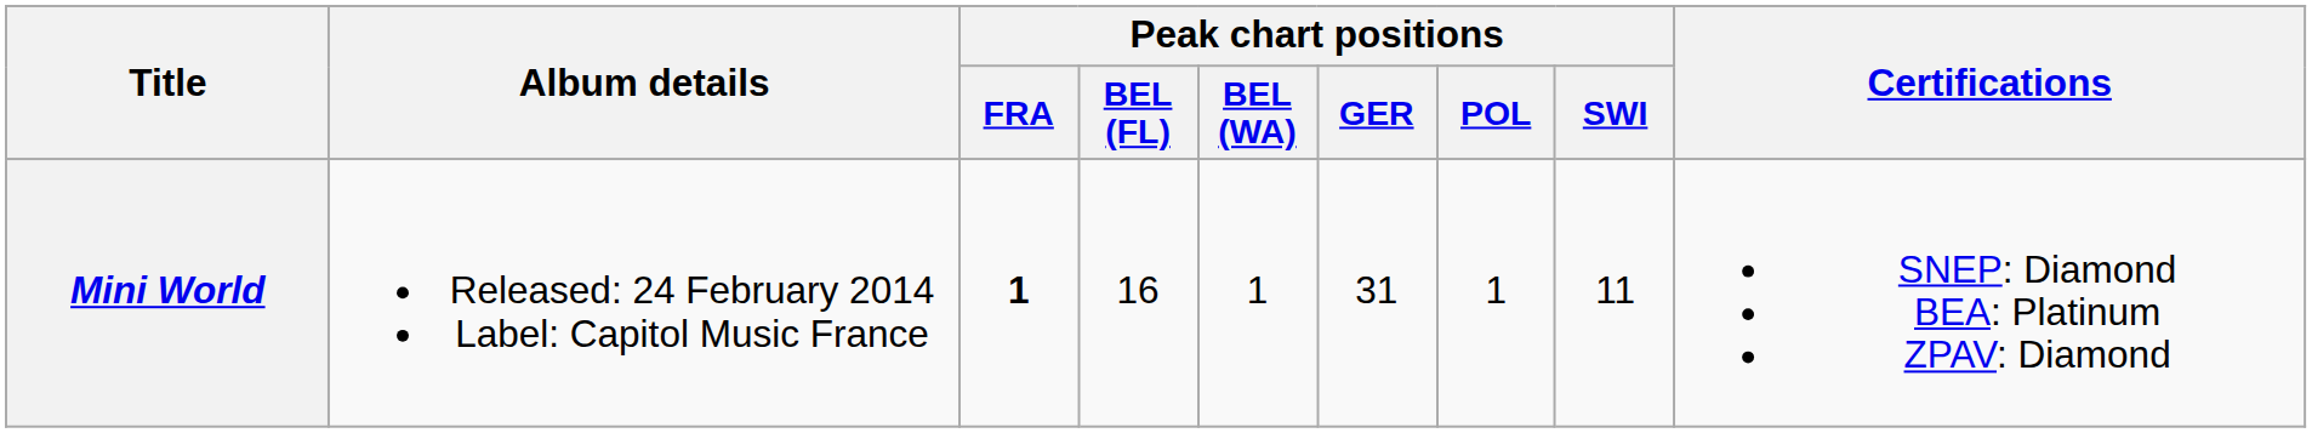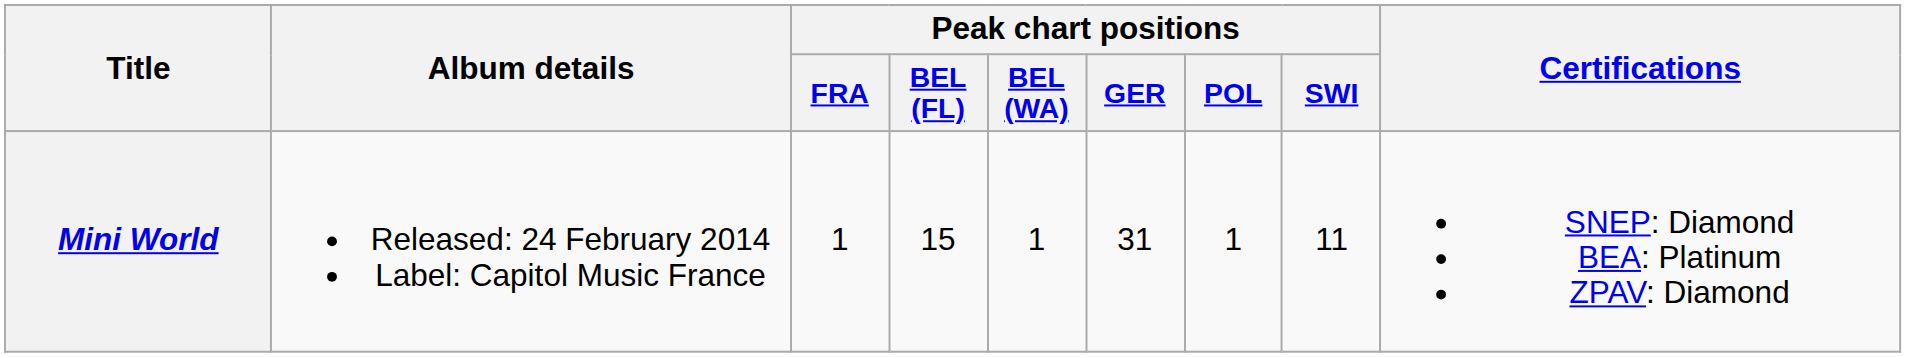 <table class="wikitable plainrowheaders" style="text-align:center;" border="1">
 <tr>
 <th scope="col" rowspan="2" style="width:8em;">Title</th>
 <th scope="col" rowspan="2" style="width:16em;">Album details</th>
 <th scope="col" colspan="6">Peak chart positions</th>
 <th scope="col" rowspan="2" style="width:16em;"><a href='#'>Certifications</a></th>
 </tr>
 <tr>
 <th scope="col" style="width:3em;font-size:90%;"><a href='#'>FRA</a><br></th>
 <th scope="col" style="width:3em;font-size:90%;"><a href='#'>BEL<br>(FL)</a><br></th>
 <th scope="col" style="width:3em;font-size:90%;"><a href='#'>BEL<br>(WA)</a><br></th>
 <th scope="col" style="width:3em;font-size:90%;"><a href='#'>GER</a><br></th>
 <th scope="col" style="width:3em;font-size:90%;"><a href='#'>POL</a><br></th>
 <th scope="col" style="width:3em;font-size:90%;"><a href='#'>SWI</a><br></th>
 </tr>
 <tr>
 <th scope="row"><em><a href='#'>Mini World</a></em></th>
 <td><br><ul><li>Released: 24 February 2014</li><li>Label: Capitol Music France</li></ul></td>
-<td><strong>1</strong></td>
-<td>16</td>
+<td>1</td>
+<td>15</td>
 <td>1</td>
 <td>31</td>
 <td>1</td>
 <td>11</td>
 <td><br><ul><li><a href='#'>SNEP</a>: Diamond</li><li><a href='#'>BEA</a>: Platinum</li><li><a href='#'>ZPAV</a>: Diamond</li></ul></td>
 </tr>
 </table>
